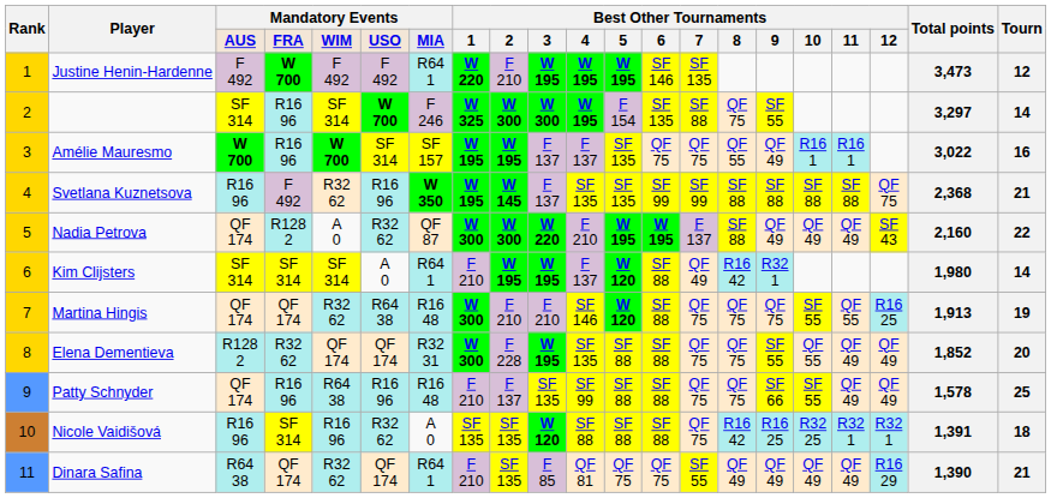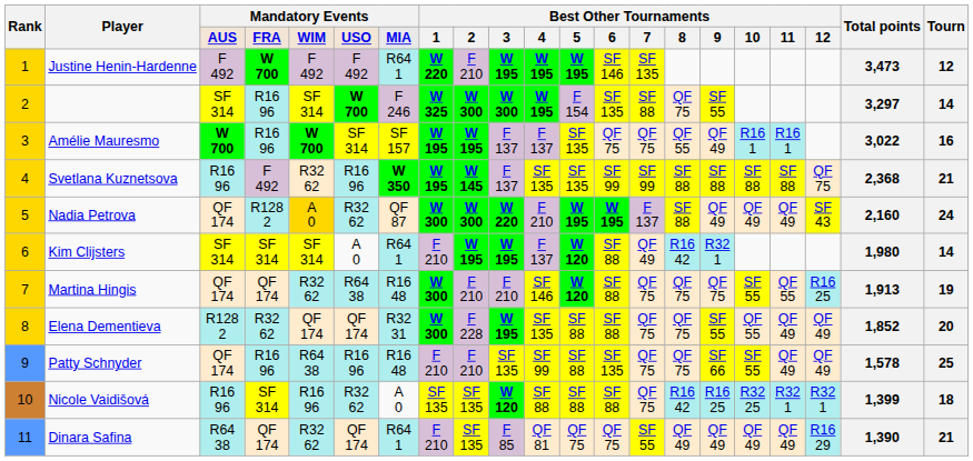 <table class=wikitable style="font-size:90%; text-align:center">
 <tr>
 <th rowspan=2>Rank</th>
 <th rowspan="2">Player</th>
 <th colspan=5>Mandatory Events</th>
 <th colspan=12>Best Other Tournaments</th>
 <th rowspan=2>Total points</th>
 <th rowspan=2>Tourn</th>
 </tr>
 <tr>
 <td style="background:#f3e6d7; width:40px;"><strong><a href='#'>AUS</a></strong></td>
 <td style="background:#f3e6d7; width:40px;"><strong><a href='#'>FRA</a></strong></td>
 <td style="background:#f3e6d7; width:40px;"><strong><a href='#'>WIM</a></strong></td>
 <td style="background:#f3e6d7; width:40px;"><strong><a href='#'>USO</a></strong></td>
 <td style="background:#e9e9e9; width:35px;"><strong><a href='#'>MIA</a></strong></td>
 <th width=30>1</th>
 <th width=30>2</th>
 <th width=30>3</th>
 <th width=30>4</th>
 <th width=30>5</th>
 <th width=30>6</th>
 <th width=30>7</th>
 <th width=30>8</th>
 <th width=30>9</th>
 <th width=30>10</th>
 <th width=30>11</th>
 <th width=30>12</th>
 </tr>
 <tr>
 <td bgcolor=gold>1</td>
 <td align="left"> <a href='#'>Justine Henin-Hardenne</a></td>
 <td bgcolor=thistle>F<br>492</td>
 <td bgcolor=lime><strong>W<br>700</strong></td>
 <td bgcolor=thistle>F<br>492</td>
 <td bgcolor=thistle>F<br>492</td>
 <td bgcolor=#afeeee>R64<br>1</td>
 <td bgcolor=lime><strong><a href='#'>W</a><br>220</strong></td>
 <td bgcolor=thistle><a href='#'>F</a><br>210</td>
 <td bgcolor=lime><strong><a href='#'>W</a><br>195</strong></td>
 <td bgcolor=lime><strong><a href='#'>W</a><br>195</strong></td>
 <td bgcolor=lime><strong><a href='#'>W</a><br>195</strong></td>
 <td bgcolor=yellow><a href='#'>SF</a><br>146</td>
 <td bgcolor=yellow><a href='#'>SF</a><br>135</td>
 <td></td>
 <td></td>
 <td></td>
 <td></td>
 <td></td>
 <th>3,473</th>
 <th>12</th>
 </tr>
 <tr>
 <td bgcolor=gold>2</td>
 <td align="left"></td>
 <td bgcolor=yellow>SF<br>314</td>
 <td bgcolor=#afeeee>R16<br>96</td>
 <td bgcolor=yellow>SF<br>314</td>
 <td bgcolor=lime><strong>W<br>700</strong></td>
 <td bgcolor=thistle>F<br>246</td>
 <td bgcolor=lime><strong><a href='#'>W</a><br>325</strong></td>
 <td bgcolor=lime><strong><a href='#'>W</a><br>300</strong></td>
 <td bgcolor=lime><strong><a href='#'>W</a><br>300</strong></td>
 <td bgcolor=lime><strong><a href='#'>W</a><br>195</strong></td>
 <td bgcolor=thistle><a href='#'>F</a><br>154</td>
 <td bgcolor=yellow><a href='#'>SF</a><br>135</td>
 <td bgcolor=yellow><a href='#'>SF</a><br>88</td>
 <td bgcolor=#ffebcd><a href='#'>QF</a><br>75</td>
 <td bgcolor=yellow><a href='#'>SF</a><br>55</td>
 <td></td>
 <td></td>
 <td></td>
 <th>3,297</th>
 <th>14</th>
 </tr>
 <tr>
 <td bgcolor=gold>3</td>
 <td align="left"> <a href='#'>Amélie Mauresmo</a></td>
 <td bgcolor=lime><strong>W<br>700</strong></td>
 <td bgcolor=#afeeee>R16<br>96</td>
 <td bgcolor=lime><strong>W<br>700</strong></td>
 <td bgcolor=yellow>SF<br>314</td>
 <td bgcolor=yellow>SF<br>157</td>
 <td bgcolor=lime><strong><a href='#'>W</a><br>195</strong></td>
 <td bgcolor=lime><strong><a href='#'>W</a><br>195</strong></td>
 <td bgcolor=thistle><a href='#'>F</a><br>137</td>
 <td bgcolor=thistle><a href='#'>F</a><br>137</td>
 <td bgcolor=yellow><a href='#'>SF</a><br>135</td>
 <td bgcolor=#ffebcd><a href='#'>QF</a><br>75</td>
 <td bgcolor=#ffebcd><a href='#'>QF</a><br>75</td>
 <td bgcolor=#ffebcd><a href='#'>QF</a><br>55</td>
 <td bgcolor=#ffebcd><a href='#'>QF</a><br>49</td>
 <td bgcolor=#afeeee><a href='#'>R16</a><br>1</td>
 <td bgcolor=#afeeee><a href='#'>R16</a><br>1</td>
 <td></td>
 <th>3,022</th>
 <th>16</th>
 </tr>
 <tr>
 <td bgcolor=gold>4</td>
 <td align="left"> <a href='#'>Svetlana Kuznetsova</a></td>
 <td bgcolor=#afeeee>R16<br>96</td>
 <td bgcolor=thistle>F<br>492</td>
 <td bgcolor=#ffebcd>R32<br>62</td>
 <td bgcolor=#afeeee>R16<br>96</td>
 <td bgcolor=lime><strong>W<br>350</strong></td>
 <td bgcolor=lime><strong><a href='#'>W</a><br>195</strong></td>
 <td bgcolor=lime><strong><a href='#'>W</a><br>145</strong></td>
 <td bgcolor=thistle><a href='#'>F</a><br>137</td>
 <td bgcolor=yellow><a href='#'>SF</a><br>135</td>
 <td bgcolor=yellow><a href='#'>SF</a><br>135</td>
 <td bgcolor=yellow><a href='#'>SF</a><br>99</td>
 <td bgcolor=yellow><a href='#'>SF</a><br>99</td>
 <td bgcolor=yellow><a href='#'>SF</a><br>88</td>
 <td bgcolor=yellow><a href='#'>SF</a><br>88</td>
 <td bgcolor=yellow><a href='#'>SF</a><br>88</td>
 <td bgcolor=yellow><a href='#'>SF</a><br>88</td>
 <td bgcolor=#ffebcd><a href='#'>QF</a><br>75</td>
 <th>2,368</th>
 <th>21</th>
 </tr>
 <tr>
 <td bgcolor=gold>5</td>
 <td align="left"> <a href='#'>Nadia Petrova</a></td>
 <td bgcolor=#ffebcd>QF<br>174</td>
 <td bgcolor=#afeeee>R128<br>2</td>
-<td>A<br>0</td>
+<td style="background: gold;">A<br>0</td>
 <td bgcolor=#afeeee>R32<br>62</td>
 <td bgcolor=#ffebcd>QF<br>87</td>
 <td bgcolor=lime><strong><a href='#'>W</a><br>300</strong></td>
 <td bgcolor=lime><strong><a href='#'>W</a><br>300</strong></td>
 <td bgcolor=lime><strong><a href='#'>W</a><br>220</strong></td>
 <td bgcolor=thistle><a href='#'>F</a><br>210</td>
 <td bgcolor=lime><strong><a href='#'>W</a><br>195</strong></td>
 <td bgcolor=lime><strong><a href='#'>W</a><br>195</strong></td>
 <td bgcolor=thistle><a href='#'>F</a><br>137</td>
 <td bgcolor=yellow><a href='#'>SF</a><br>88</td>
 <td bgcolor=#ffebcd><a href='#'>QF</a><br>49</td>
 <td bgcolor=#ffebcd><a href='#'>QF</a><br>49</td>
 <td bgcolor=#ffebcd><a href='#'>QF</a><br>49</td>
 <td bgcolor=yellow><a href='#'>SF</a><br>43</td>
 <th>2,160</th>
-<th>22</th>
+<th>24</th>
 </tr>
 <tr>
 <td bgcolor=gold>6</td>
 <td align=left> <a href='#'>Kim Clijsters</a></td>
 <td bgcolor=yellow>SF<br>314</td>
 <td bgcolor=yellow>SF<br>314</td>
 <td bgcolor=yellow>SF<br>314</td>
 <td>A<br>0</td>
 <td bgcolor=#afeeee>R64<br>1</td>
 <td bgcolor=thistle><a href='#'>F</a><br>210</td>
 <td bgcolor=lime><strong><a href='#'>W</a><br>195</strong></td>
 <td bgcolor=lime><strong><a href='#'>W</a><br>195</strong></td>
 <td bgcolor=thistle><a href='#'>F</a><br>137</td>
 <td bgcolor=lime><strong><a href='#'>W</a><br>120</strong></td>
 <td bgcolor=yellow><a href='#'>SF</a><br>88</td>
 <td bgcolor=#ffebcd><a href='#'>QF</a><br>49</td>
 <td bgcolor=#afeeee><a href='#'>R16</a><br>42</td>
 <td bgcolor=#afeeee><a href='#'>R32</a><br>1</td>
 <td></td>
 <td></td>
 <td></td>
 <th>1,980</th>
 <th>14</th>
 </tr>
 <tr>
 <td bgcolor=gold>7</td>
 <td align="left"> <a href='#'>Martina Hingis</a></td>
 <td bgcolor=#ffebcd>QF<br>174</td>
 <td bgcolor=#ffebcd>QF<br>174</td>
 <td bgcolor=#afeeee>R32<br>62</td>
 <td bgcolor=#afeeee>R64<br>38</td>
 <td bgcolor=#afeeee>R16<br>48</td>
 <td bgcolor=lime><strong><a href='#'>W</a><br>300</strong></td>
 <td bgcolor=thistle><a href='#'>F</a><br>210</td>
 <td bgcolor=thistle><a href='#'>F</a><br>210</td>
 <td bgcolor=yellow><a href='#'>SF</a><br>146</td>
 <td bgcolor=lime><strong><a href='#'>W</a><br>120</strong></td>
 <td bgcolor=yellow><a href='#'>SF</a><br>88</td>
 <td bgcolor=#ffebcd><a href='#'>QF</a><br>75</td>
 <td bgcolor=#ffebcd><a href='#'>QF</a><br>75</td>
 <td bgcolor=#ffebcd><a href='#'>QF</a><br>75</td>
 <td bgcolor=yellow><a href='#'>SF</a><br>55</td>
 <td bgcolor=#ffebcd><a href='#'>QF</a><br>55</td>
 <td bgcolor=#afeeee><a href='#'>R16</a><br>25</td>
 <th>1,913</th>
 <th>19</th>
 </tr>
 <tr>
 <td bgcolor=gold>8</td>
 <td align="left"> <a href='#'>Elena Dementieva</a></td>
 <td bgcolor=#afeeee>R128<br>2</td>
 <td bgcolor=#afeeee>R32<br>62</td>
 <td bgcolor=#ffebcd>QF<br>174</td>
 <td bgcolor=#ffebcd>QF<br>174</td>
 <td bgcolor=#afeeee>R32<br>31</td>
 <td bgcolor=lime><strong><a href='#'>W</a><br>300</strong></td>
 <td bgcolor=thistle><a href='#'>F</a><br>228</td>
 <td bgcolor=lime><strong><a href='#'>W</a><br>195</strong></td>
 <td bgcolor=yellow><a href='#'>SF</a><br>135</td>
 <td bgcolor=yellow><a href='#'>SF</a><br>88</td>
 <td bgcolor=yellow><a href='#'>SF</a><br>88</td>
 <td bgcolor=#ffebcd><a href='#'>QF</a><br>75</td>
 <td bgcolor=#ffebcd><a href='#'>QF</a><br>75</td>
 <td bgcolor=yellow><a href='#'>SF</a><br>55</td>
 <td bgcolor=#ffebcd><a href='#'>QF</a><br>55</td>
 <td bgcolor=#ffebcd><a href='#'>QF</a><br>49</td>
 <td bgcolor=#ffebcd><a href='#'>QF</a><br>49</td>
 <th>1,852</th>
 <th>20</th>
 </tr>
 <tr>
 <td style="background:#59f;">9</td>
 <td align=left> <a href='#'>Patty Schnyder</a></td>
 <td bgcolor=#ffebcd>QF<br>174</td>
 <td bgcolor=#afeeee>R16<br>96</td>
 <td bgcolor=#afeeee>R64<br>38</td>
 <td bgcolor=#afeeee>R16<br>96</td>
 <td bgcolor=#afeeee>R16<br>48</td>
 <td bgcolor=thistle><a href='#'>F</a><br>210</td>
-<td bgcolor=thistle><a href='#'>F</a><br>137</td>
+<td bgcolor=thistle><a href='#'>F</a><br>210</td>
 <td bgcolor=yellow><a href='#'>SF</a><br>135</td>
 <td bgcolor=yellow><a href='#'>SF</a><br>99</td>
 <td bgcolor=yellow><a href='#'>SF</a><br>88</td>
-<td bgcolor=yellow><a href='#'>SF</a><br>88</td>
+<td bgcolor=yellow><a href='#'>SF</a><br>135</td>
 <td bgcolor=#ffebcd><a href='#'>QF</a><br>75</td>
 <td bgcolor=#ffebcd><a href='#'>QF</a><br>75</td>
 <td bgcolor=yellow><a href='#'>SF</a><br>66</td>
 <td bgcolor=yellow><a href='#'>SF</a><br>55</td>
 <td bgcolor=#ffebcd><a href='#'>QF</a><br>49</td>
 <td bgcolor=#ffebcd><a href='#'>QF</a><br>49</td>
 <th>1,578</th>
 <th>25</th>
 </tr>
 <tr>
 <td bgcolor=#cd7f32>10</td>
 <td align="left"> <a href='#'>Nicole Vaidišová</a></td>
 <td bgcolor=#afeeee>R16<br>96</td>
 <td bgcolor=yellow>SF<br>314</td>
 <td bgcolor=#afeeee>R16<br>96</td>
 <td bgcolor=#afeeee>R32<br>62</td>
 <td>A<br>0</td>
 <td bgcolor=yellow><a href='#'>SF</a><br>135</td>
 <td bgcolor=yellow><a href='#'>SF</a><br>135</td>
 <td bgcolor=lime><strong><a href='#'>W</a><br>120</strong></td>
 <td bgcolor=yellow><a href='#'>SF</a><br>88</td>
 <td bgcolor=yellow><a href='#'>SF</a><br>88</td>
 <td bgcolor=yellow><a href='#'>SF</a><br>88</td>
 <td bgcolor=ffebcd><a href='#'>QF</a><br>75</td>
 <td bgcolor=#afeeee><a href='#'>R16</a><br>42</td>
 <td bgcolor=#afeeee><a href='#'>R16</a><br>25</td>
 <td bgcolor=#afeeee><a href='#'>R32</a><br>25</td>
 <td bgcolor=#afeeee><a href='#'>R32</a><br>1</td>
 <td bgcolor=#afeeee><a href='#'>R32</a><br>1</td>
-<th>1,391</th>
+<th>1,399</th>
 <th>18</th>
 </tr>
 <tr>
 <td style="background:#59f;">11</td>
 <td style="text-align:left"> <a href='#'>Dinara Safina</a></td>
 <td bgcolor=#afeeee>R64<br>38</td>
 <td bgcolor=#ffebcd>QF<br>174</td>
 <td bgcolor=#afeeee>R32<br>62</td>
 <td bgcolor=#ffebcd>QF<br>174</td>
 <td bgcolor=#afeeee>R64<br>1</td>
 <td bgcolor=thistle><a href='#'>F</a><br>210</td>
 <td bgcolor=yellow><a href='#'>SF</a><br>135</td>
 <td bgcolor=thistle><a href='#'>F</a><br>85</td>
 <td bgcolor=ffebcd><a href='#'>QF</a><br>81</td>
 <td bgcolor=ffebcd><a href='#'>QF</a><br>75</td>
 <td bgcolor=ffebcd><a href='#'>QF</a><br>75</td>
 <td bgcolor=yellow><a href='#'>SF</a><br>55</td>
 <td bgcolor=ffebcd><a href='#'>QF</a><br>49</td>
 <td bgcolor=ffebcd><a href='#'>QF</a><br>49</td>
 <td bgcolor=ffebcd><a href='#'>QF</a><br>49</td>
 <td bgcolor=ffebcd><a href='#'>QF</a><br>49</td>
 <td bgcolor=#afeeee><a href='#'>R16</a><br>29</td>
 <th>1,390</th>
 <th>21</th>
 </tr>
 </table>
